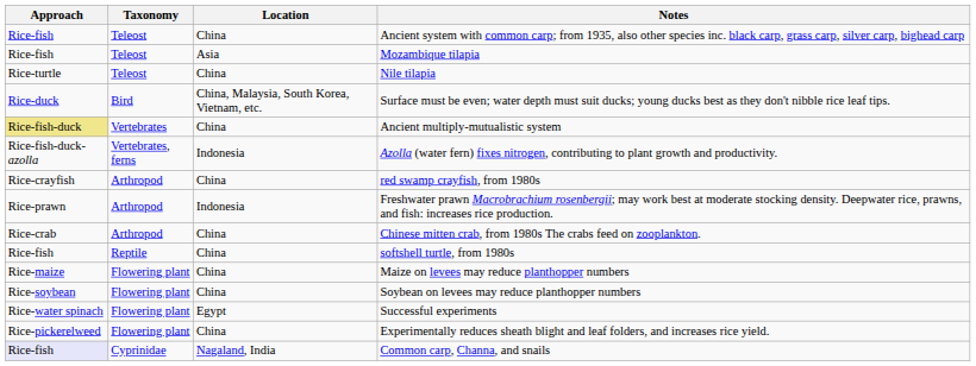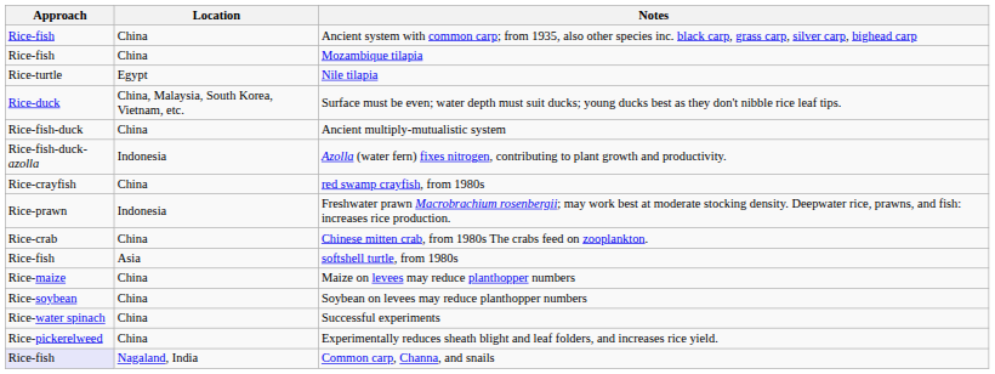 <table class="wikitable">
 <tr>
 <th>Approach</th>
-<th>Taxonomy</th>
 <th>Location</th>
 <th>Notes</th>
 </tr>
 <tr>
 <td><a href='#'>Rice-fish</a></td>
-<td><a href='#'>Teleost</a></td>
 <td>China</td>
 <td>Ancient system with <a href='#'>common carp</a>; from 1935, also other species inc. <a href='#'>black carp</a>, <a href='#'>grass carp</a>, <a href='#'>silver carp</a>, <a href='#'>bighead carp</a></td>
 </tr>
 <tr>
 <td>Rice-fish</td>
-<td><a href='#'>Teleost</a></td>
-<td>Asia</td>
+<td>China</td>
 <td><a href='#'>Mozambique tilapia</a></td>
 </tr>
 <tr>
 <td>Rice-turtle</td>
-<td><a href='#'>Teleost</a></td>
-<td>China</td>
+<td>Egypt</td>
 <td><a href='#'>Nile tilapia</a></td>
 </tr>
 <tr>
 <td><a href='#'>Rice-duck</a></td>
-<td><a href='#'>Bird</a></td>
 <td>China, Malaysia, South Korea, Vietnam, etc.</td>
 <td>Surface must be even; water depth must suit ducks; young ducks best as they don't nibble rice leaf tips.</td>
 </tr>
 <tr>
-<td style="background: khaki;">Rice-fish-duck</td>
-<td><a href='#'>Vertebrates</a></td>
+<td>Rice-fish-duck</td>
 <td>China</td>
 <td>Ancient multiply-mutualistic system</td>
 </tr>
 <tr>
 <td>Rice-fish-duck-<em>azolla</em></td>
-<td><a href='#'>Vertebrates</a>, <a href='#'>ferns</a></td>
 <td>Indonesia</td>
 <td><em><a href='#'>Azolla</a></em> (water fern) <a href='#'>fixes nitrogen</a>, contributing to plant growth and productivity.</td>
 </tr>
 <tr>
 <td>Rice-crayfish</td>
-<td><a href='#'>Arthropod</a></td>
 <td>China</td>
 <td><a href='#'>red swamp crayfish</a>, from 1980s</td>
 </tr>
 <tr>
 <td>Rice-prawn</td>
-<td><a href='#'>Arthropod</a></td>
 <td>Indonesia</td>
 <td>Freshwater prawn <em><a href='#'>Macrobrachium rosenbergii</a></em>; may work best at moderate stocking density. Deepwater rice, prawns, and fish: increases rice production.</td>
 </tr>
 <tr>
 <td>Rice-crab</td>
-<td><a href='#'>Arthropod</a></td>
 <td>China</td>
 <td><a href='#'>Chinese mitten crab</a>, from 1980s The crabs feed on <a href='#'>zooplankton</a>.</td>
 </tr>
 <tr>
 <td>Rice-fish</td>
-<td><a href='#'>Reptile</a></td>
-<td>China</td>
+<td>Asia</td>
 <td><a href='#'>softshell turtle</a>, from 1980s</td>
 </tr>
 <tr>
 <td>Rice-<a href='#'>maize</a></td>
-<td><a href='#'>Flowering plant</a></td>
 <td>China</td>
 <td>Maize on <a href='#'>levees</a> may reduce <a href='#'>planthopper</a> numbers</td>
 </tr>
 <tr>
 <td>Rice-<a href='#'>soybean</a></td>
-<td><a href='#'>Flowering plant</a></td>
 <td>China</td>
 <td>Soybean on levees may reduce planthopper numbers</td>
 </tr>
 <tr>
 <td>Rice‑<a href='#'>water spinach</a></td>
-<td><a href='#'>Flowering plant</a></td>
-<td>Egypt</td>
+<td>China</td>
 <td>Successful experiments</td>
 </tr>
 <tr>
 <td>Rice-<a href='#'>pickerelweed</a></td>
-<td><a href='#'>Flowering plant</a></td>
 <td>China</td>
 <td>Experimentally reduces sheath blight and leaf folders, and increases rice yield.</td>
 </tr>
 <tr>
 <td style="background: lavender;">Rice-fish</td>
-<td><a href='#'>Cyprinidae</a></td>
 <td><a href='#'>Nagaland</a>, India</td>
 <td><a href='#'>Common carp</a>, <a href='#'>Channa</a>, and snails</td>
 </tr>
 </table>
